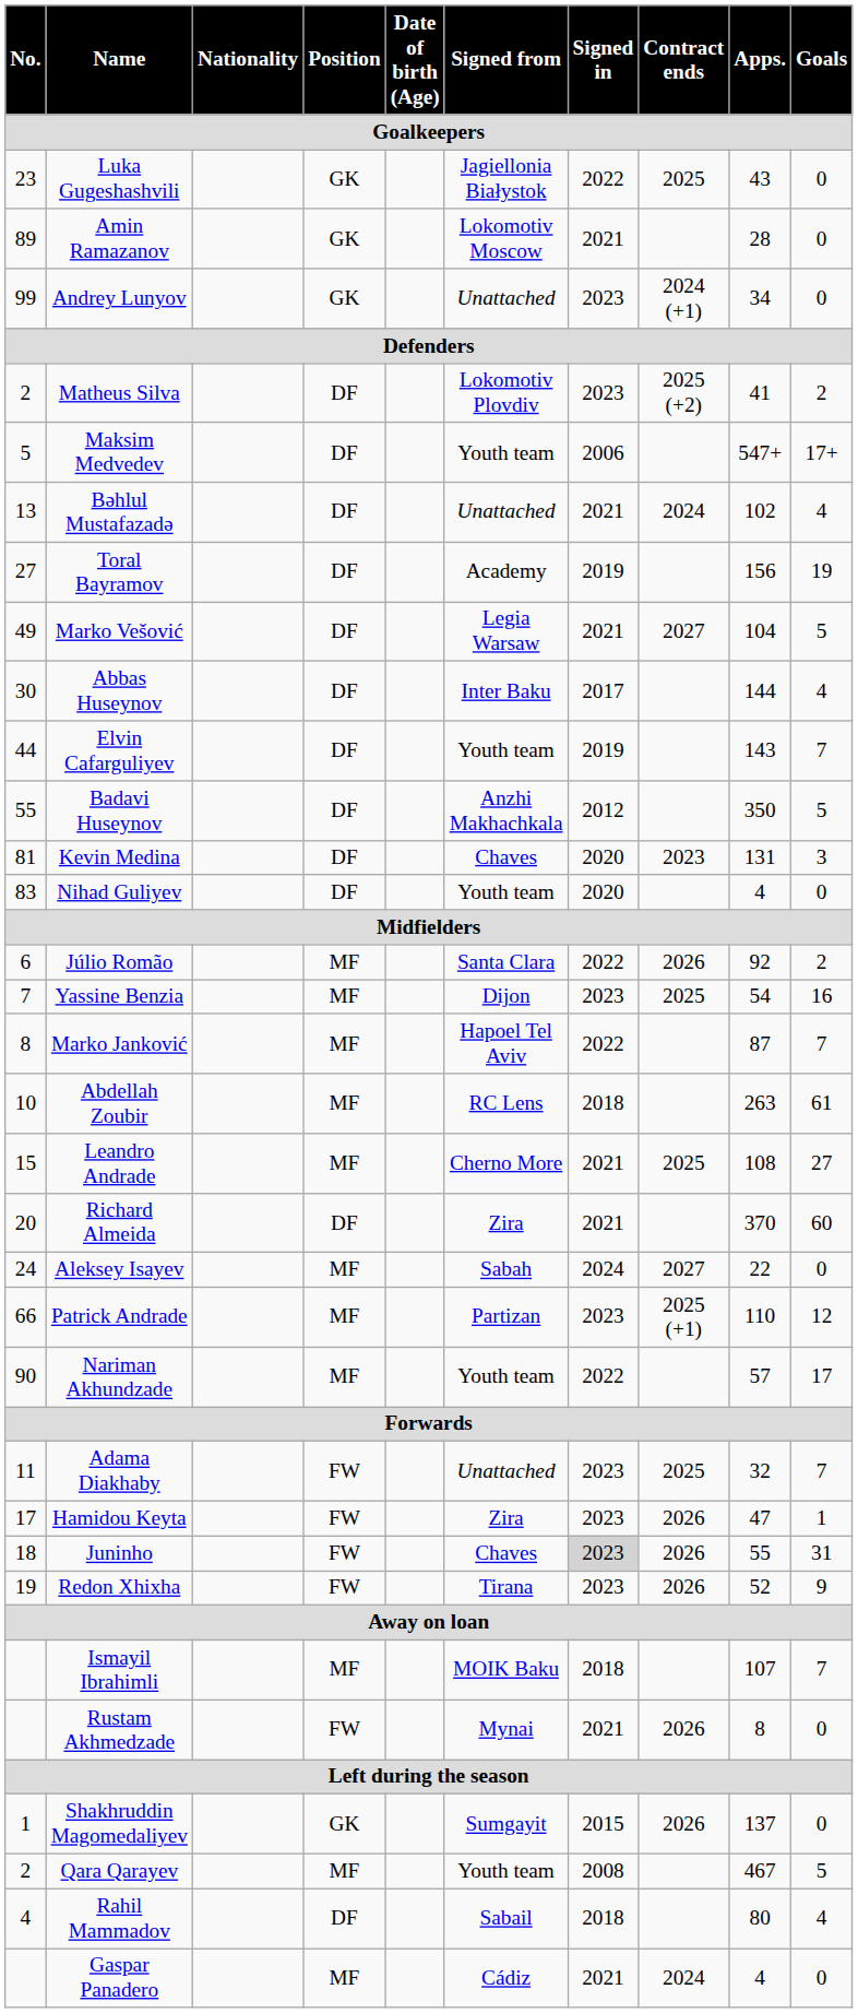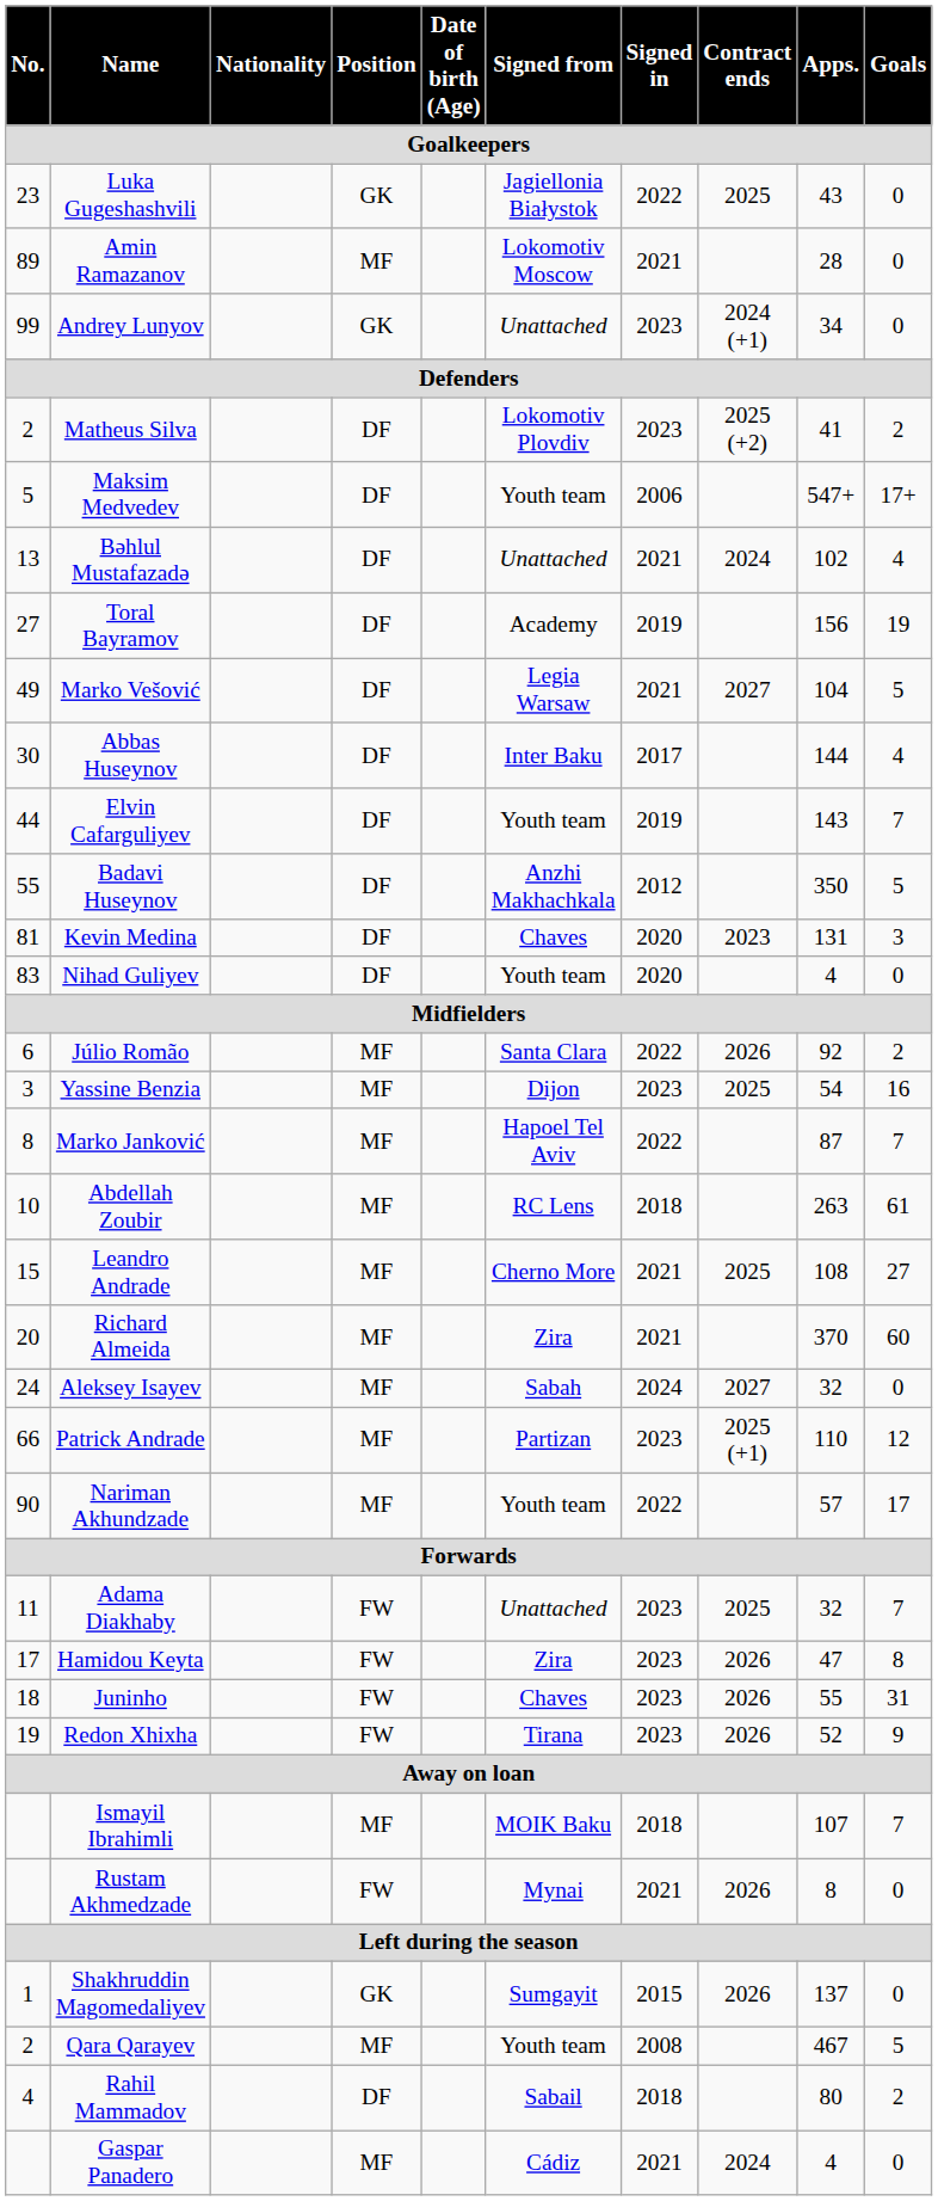 <table class="wikitable"  style="text-align:center; font-size:90%; width:90%;">
 <tr>
 <th style="background:#000000; color:#fff; text-align:center;">No.</th>
 <th style="background:#000000; color:#fff; text-align:center;">Name</th>
 <th style="background:#000000; color:#fff; text-align:center;">Nationality</th>
 <th style="background:#000000; color:#fff; text-align:center;">Position</th>
 <th style="background:#000000; color:#fff; text-align:center;">Date of birth (Age)</th>
 <th style="background:#000000; color:#fff; text-align:center;">Signed from</th>
 <th style="background:#000000; color:#fff; text-align:center;">Signed in</th>
 <th style="background:#000000; color:#fff; text-align:center;">Contract ends</th>
 <th style="background:#000000; color:#fff; text-align:center;">Apps.</th>
 <th style="background:#000000; color:#fff; text-align:center;">Goals</th>
 </tr>
 <tr>
 <th colspan="11"  style="background:#dcdcdc; text-align:center;">Goalkeepers</th>
 </tr>
 <tr>
 <td>23</td>
 <td><a href='#'>Luka Gugeshashvili</a></td>
 <td></td>
 <td>GK</td>
 <td></td>
 <td><a href='#'>Jagiellonia Białystok</a></td>
 <td>2022</td>
 <td>2025</td>
 <td>43</td>
 <td>0</td>
 </tr>
 <tr>
 <td>89</td>
 <td><a href='#'>Amin Ramazanov</a></td>
 <td></td>
-<td>GK</td>
+<td>MF</td>
 <td></td>
 <td><a href='#'>Lokomotiv Moscow</a></td>
 <td>2021</td>
 <td></td>
 <td>28</td>
 <td>0</td>
 </tr>
 <tr>
 <td>99</td>
 <td><a href='#'>Andrey Lunyov</a></td>
 <td></td>
 <td>GK</td>
 <td></td>
 <td><em>Unattached</em></td>
 <td>2023</td>
 <td>2024 (+1)</td>
 <td>34</td>
 <td>0</td>
 </tr>
 <tr>
 <th colspan="11"  style="background:#dcdcdc; text-align:center;">Defenders</th>
 </tr>
 <tr>
 <td>2</td>
 <td><a href='#'>Matheus Silva</a></td>
 <td></td>
 <td>DF</td>
 <td></td>
 <td><a href='#'>Lokomotiv Plovdiv</a></td>
 <td>2023</td>
 <td>2025 (+2)</td>
 <td>41</td>
 <td>2</td>
 </tr>
 <tr>
 <td>5</td>
 <td><a href='#'>Maksim Medvedev</a></td>
 <td></td>
 <td>DF</td>
 <td></td>
 <td>Youth team</td>
 <td>2006</td>
 <td></td>
 <td>547+</td>
 <td>17+</td>
 </tr>
 <tr>
 <td>13</td>
 <td><a href='#'>Bəhlul Mustafazadə</a></td>
 <td></td>
 <td>DF</td>
 <td></td>
 <td><em>Unattached</em></td>
 <td>2021</td>
 <td>2024</td>
 <td>102</td>
 <td>4</td>
 </tr>
 <tr>
 <td>27</td>
 <td><a href='#'>Toral Bayramov</a></td>
 <td></td>
 <td>DF</td>
 <td></td>
 <td>Academy</td>
 <td>2019</td>
 <td></td>
 <td>156</td>
 <td>19</td>
 </tr>
 <tr>
 <td>49</td>
 <td><a href='#'>Marko Vešović</a></td>
 <td></td>
 <td>DF</td>
 <td></td>
 <td><a href='#'>Legia Warsaw</a></td>
 <td>2021</td>
 <td>2027</td>
 <td>104</td>
 <td>5</td>
 </tr>
 <tr>
 <td>30</td>
 <td><a href='#'>Abbas Huseynov</a></td>
 <td></td>
 <td>DF</td>
 <td></td>
 <td><a href='#'>Inter Baku</a></td>
 <td>2017</td>
 <td></td>
 <td>144</td>
 <td>4</td>
 </tr>
 <tr>
 <td>44</td>
 <td><a href='#'>Elvin Cafarguliyev</a></td>
 <td></td>
 <td>DF</td>
 <td></td>
 <td>Youth team</td>
 <td>2019</td>
 <td></td>
 <td>143</td>
 <td>7</td>
 </tr>
 <tr>
 <td>55</td>
 <td><a href='#'>Badavi Huseynov</a></td>
 <td></td>
 <td>DF</td>
 <td></td>
 <td><a href='#'>Anzhi Makhachkala</a></td>
 <td>2012</td>
 <td></td>
 <td>350</td>
 <td>5</td>
 </tr>
 <tr>
 <td>81</td>
 <td><a href='#'>Kevin Medina</a></td>
 <td></td>
 <td>DF</td>
 <td></td>
 <td><a href='#'>Chaves</a></td>
 <td>2020</td>
 <td>2023</td>
 <td>131</td>
 <td>3</td>
 </tr>
 <tr>
 <td>83</td>
 <td><a href='#'>Nihad Guliyev</a></td>
 <td></td>
 <td>DF</td>
 <td></td>
 <td>Youth team</td>
 <td>2020</td>
 <td></td>
 <td>4</td>
 <td>0</td>
 </tr>
 <tr>
 <th colspan="11"  style="background:#dcdcdc; text-align:center;">Midfielders</th>
 </tr>
 <tr>
 <td>6</td>
 <td><a href='#'>Júlio Romão</a></td>
 <td></td>
 <td>MF</td>
 <td></td>
 <td><a href='#'>Santa Clara</a></td>
 <td>2022</td>
 <td>2026</td>
 <td>92</td>
 <td>2</td>
 </tr>
 <tr>
-<td>7</td>
+<td>3</td>
 <td><a href='#'>Yassine Benzia</a></td>
 <td></td>
 <td>MF</td>
 <td></td>
 <td><a href='#'>Dijon</a></td>
 <td>2023</td>
 <td>2025</td>
 <td>54</td>
 <td>16</td>
 </tr>
 <tr>
 <td>8</td>
 <td><a href='#'>Marko Janković</a></td>
 <td></td>
 <td>MF</td>
 <td></td>
 <td><a href='#'>Hapoel Tel Aviv</a></td>
 <td>2022</td>
 <td></td>
 <td>87</td>
 <td>7</td>
 </tr>
 <tr>
 <td>10</td>
 <td><a href='#'>Abdellah Zoubir</a></td>
 <td></td>
 <td>MF</td>
 <td></td>
 <td><a href='#'>RC Lens</a></td>
 <td>2018</td>
 <td></td>
 <td>263</td>
 <td>61</td>
 </tr>
 <tr>
 <td>15</td>
 <td><a href='#'>Leandro Andrade</a></td>
 <td></td>
 <td>MF</td>
 <td></td>
 <td><a href='#'>Cherno More</a></td>
 <td>2021</td>
 <td>2025</td>
 <td>108</td>
 <td>27</td>
 </tr>
 <tr>
 <td>20</td>
 <td><a href='#'>Richard Almeida</a></td>
 <td></td>
-<td>DF</td>
+<td>MF</td>
 <td></td>
 <td><a href='#'>Zira</a></td>
 <td>2021</td>
 <td></td>
 <td>370</td>
 <td>60</td>
 </tr>
 <tr>
 <td>24</td>
 <td><a href='#'>Aleksey Isayev</a></td>
 <td></td>
 <td>MF</td>
 <td></td>
 <td><a href='#'>Sabah</a></td>
 <td>2024</td>
 <td>2027</td>
-<td>22</td>
+<td>32</td>
 <td>0</td>
 </tr>
 <tr>
 <td>66</td>
 <td><a href='#'>Patrick Andrade</a></td>
 <td></td>
 <td>MF</td>
 <td></td>
 <td><a href='#'>Partizan</a></td>
 <td>2023</td>
 <td>2025 (+1)</td>
 <td>110</td>
 <td>12</td>
 </tr>
 <tr>
 <td>90</td>
 <td><a href='#'>Nariman Akhundzade</a></td>
 <td></td>
 <td>MF</td>
 <td></td>
 <td>Youth team</td>
 <td>2022</td>
 <td></td>
 <td>57</td>
 <td>17</td>
 </tr>
 <tr>
 <th colspan="11"  style="background:#dcdcdc; text-align:center;">Forwards</th>
 </tr>
 <tr>
 <td>11</td>
 <td><a href='#'>Adama Diakhaby</a></td>
 <td></td>
 <td>FW</td>
 <td></td>
 <td><em>Unattached</em></td>
 <td>2023</td>
 <td>2025</td>
 <td>32</td>
 <td>7</td>
 </tr>
 <tr>
 <td>17</td>
 <td><a href='#'>Hamidou Keyta</a></td>
 <td></td>
 <td>FW</td>
 <td></td>
 <td><a href='#'>Zira</a></td>
 <td>2023</td>
 <td>2026</td>
 <td>47</td>
-<td>1</td>
+<td>8</td>
 </tr>
 <tr>
 <td>18</td>
 <td><a href='#'>Juninho</a></td>
 <td></td>
 <td>FW</td>
 <td></td>
 <td><a href='#'>Chaves</a></td>
-<td style="background: lightgrey;">2023</td>
+<td>2023</td>
 <td>2026</td>
 <td>55</td>
 <td>31</td>
 </tr>
 <tr>
 <td>19</td>
 <td><a href='#'>Redon Xhixha</a></td>
 <td></td>
 <td>FW</td>
 <td></td>
 <td><a href='#'>Tirana</a></td>
 <td>2023</td>
 <td>2026</td>
 <td>52</td>
 <td>9</td>
 </tr>
 <tr>
 <th colspan="11"  style="background:#dcdcdc; text-align:center;">Away on loan</th>
 </tr>
 <tr>
 <td></td>
 <td><a href='#'>Ismayil Ibrahimli</a></td>
 <td></td>
 <td>MF</td>
 <td></td>
 <td><a href='#'>MOIK Baku</a></td>
 <td>2018</td>
 <td></td>
 <td>107</td>
 <td>7</td>
 </tr>
 <tr>
 <td></td>
 <td><a href='#'>Rustam Akhmedzade</a></td>
 <td></td>
 <td>FW</td>
 <td></td>
 <td><a href='#'>Mynai</a></td>
 <td>2021</td>
 <td>2026</td>
 <td>8</td>
 <td>0</td>
 </tr>
 <tr>
 <th colspan="11"  style="background:#dcdcdc; text-align:center;">Left during the season</th>
 </tr>
 <tr>
 <td>1</td>
 <td><a href='#'>Shakhruddin Magomedaliyev</a></td>
 <td></td>
 <td>GK</td>
 <td></td>
 <td><a href='#'>Sumgayit</a></td>
 <td>2015</td>
 <td>2026</td>
 <td>137</td>
 <td>0</td>
 </tr>
 <tr>
 <td>2</td>
 <td><a href='#'>Qara Qarayev</a></td>
 <td></td>
 <td>MF</td>
 <td></td>
 <td>Youth team</td>
 <td>2008</td>
 <td></td>
 <td>467</td>
 <td>5</td>
 </tr>
 <tr>
 <td>4</td>
 <td><a href='#'>Rahil Mammadov</a></td>
 <td></td>
 <td>DF</td>
 <td></td>
 <td><a href='#'>Sabail</a></td>
 <td>2018</td>
 <td></td>
 <td>80</td>
-<td>4</td>
+<td>2</td>
 </tr>
 <tr>
 <td></td>
 <td><a href='#'>Gaspar Panadero</a></td>
 <td></td>
 <td>MF</td>
 <td></td>
 <td><a href='#'>Cádiz</a></td>
 <td>2021</td>
 <td>2024</td>
 <td>4</td>
 <td>0</td>
 </tr>
 </table>
